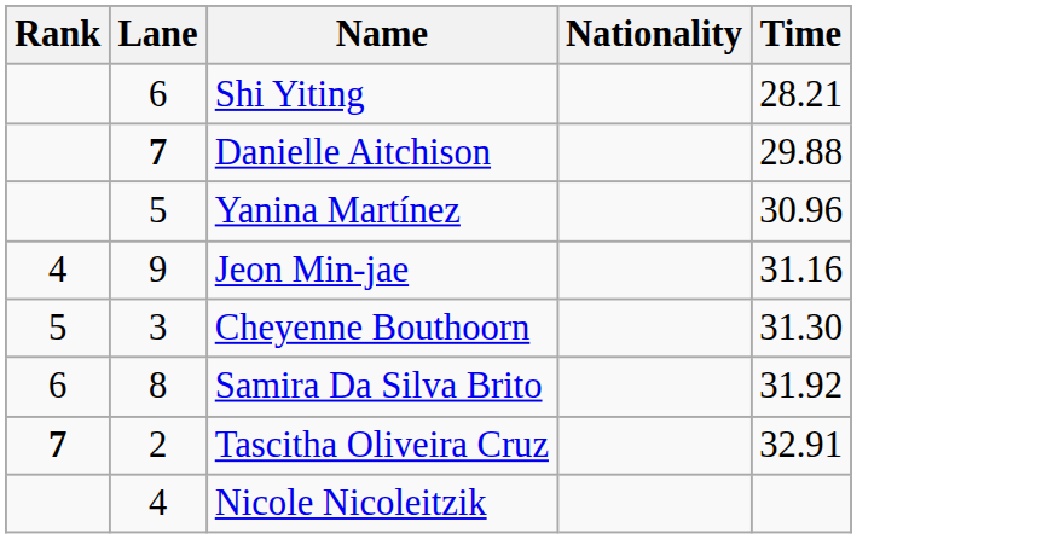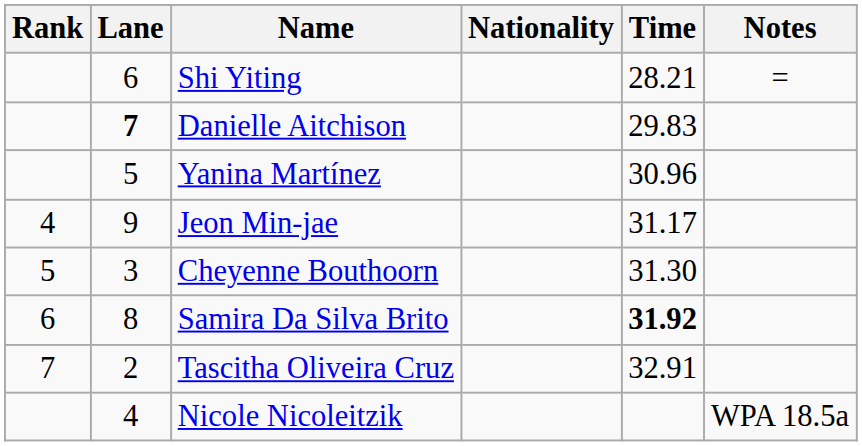 <table class="wikitable sortable" style="text-align:center">
 <tr>
 <th>Rank</th>
 <th>Lane</th>
 <th>Name</th>
 <th>Nationality</th>
 <th>Time</th>
+<th>Notes</th>
 </tr>
 <tr>
 <td></td>
 <td>6</td>
 <td align="left"><a href='#'>Shi Yiting</a></td>
 <td align="left"></td>
 <td>28.21</td>
+<td>=</td>
 </tr>
 <tr>
 <td></td>
 <td><strong>7</strong></td>
 <td align="left"><a href='#'>Danielle Aitchison</a></td>
 <td align="left"></td>
-<td>29.88</td>
+<td>29.83</td>
+<td></td>
 </tr>
 <tr>
 <td></td>
 <td>5</td>
 <td align="left"><a href='#'>Yanina Martínez</a></td>
 <td align="left"></td>
 <td>30.96</td>
+<td></td>
 </tr>
 <tr>
 <td>4</td>
 <td>9</td>
 <td align="left"><a href='#'>Jeon Min-jae</a></td>
 <td align="left"></td>
-<td>31.16</td>
+<td>31.17</td>
+<td></td>
 </tr>
 <tr>
 <td>5</td>
 <td>3</td>
 <td align="left"><a href='#'>Cheyenne Bouthoorn</a></td>
 <td align="left"></td>
 <td>31.30</td>
+<td></td>
 </tr>
 <tr>
 <td>6</td>
 <td>8</td>
 <td align="left"><a href='#'>Samira Da Silva Brito</a></td>
 <td align="left"></td>
-<td>31.92</td>
+<td><strong>31.92</strong></td>
+<td></td>
 </tr>
 <tr>
-<td><strong>7</strong></td>
+<td>7</td>
 <td>2</td>
 <td align="left"><a href='#'>Tascitha Oliveira Cruz</a></td>
 <td align="left"></td>
 <td>32.91</td>
+<td></td>
 </tr>
 <tr>
 <td></td>
 <td>4</td>
 <td align="left"><a href='#'>Nicole Nicoleitzik</a></td>
 <td align="left"></td>
 <td></td>
+<td>WPA 18.5a</td>
 </tr>
 </table>
